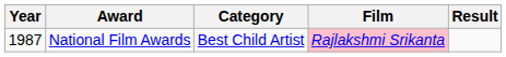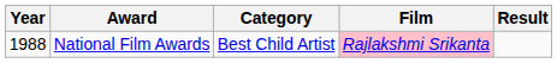 <table class="wikitable" style="font-size: 95%;">
 <tr>
 <th>Year</th>
 <th>Award</th>
 <th>Category</th>
 <th>Film</th>
 <th>Result</th>
 </tr>
 <tr>
-<td>1987</td>
+<td>1988</td>
 <td><a href='#'>National Film Awards</a></td>
 <td><a href='#'>Best Child Artist</a></td>
 <td style="background: pink;"><em><a href='#'>Rajlakshmi Srikanta</a></em></td>
 <td></td>
 </tr>
 </table>
